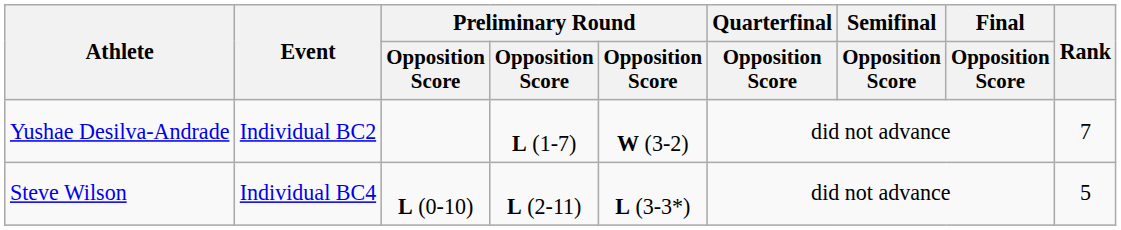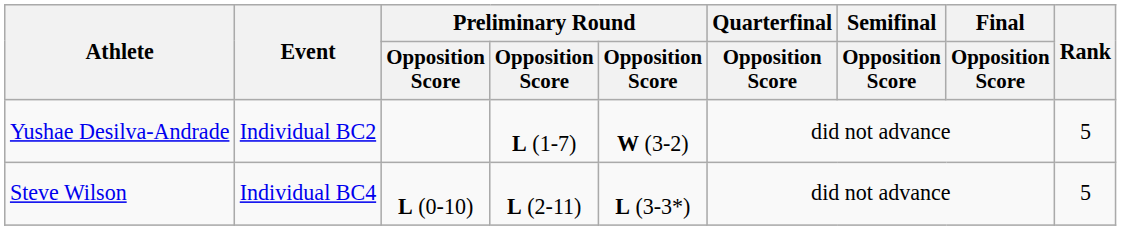 <table class="wikitable" border="1" style="font-size:90%">
 <tr>
 <th rowspan=2>Athlete</th>
 <th rowspan=2>Event</th>
 <th colspan=3>Preliminary Round</th>
 <th>Quarterfinal</th>
 <th>Semifinal</th>
 <th>Final</th>
 <th rowspan=2>Rank</th>
 </tr>
 <tr style="font-size:95%">
 <th>Opposition<br>Score</th>
 <th>Opposition<br>Score</th>
 <th>Opposition<br>Score</th>
 <th>Opposition<br>Score</th>
 <th>Opposition<br>Score</th>
 <th>Opposition<br>Score</th>
 </tr>
 <tr align=center>
 <td align=left><a href='#'>Yushae Desilva-Andrade</a></td>
 <td align=left><a href='#'>Individual BC2</a></td>
 <td></td>
 <td> <br> <strong>L</strong> (1-7)</td>
 <td> <br> <strong>W</strong> (3-2)</td>
 <td colspan=3>did not advance</td>
-<td>7</td>
+<td>5</td>
 </tr>
 <tr align=center>
 <td align=left><a href='#'>Steve Wilson</a></td>
 <td align=left><a href='#'>Individual BC4</a></td>
 <td> <br> <strong>L</strong> (0-10)</td>
 <td> <br> <strong>L</strong> (2-11)</td>
 <td> <br> <strong>L</strong> (3-3*)</td>
 <td colspan=3>did not advance</td>
 <td>5</td>
 </tr>
 </table>
